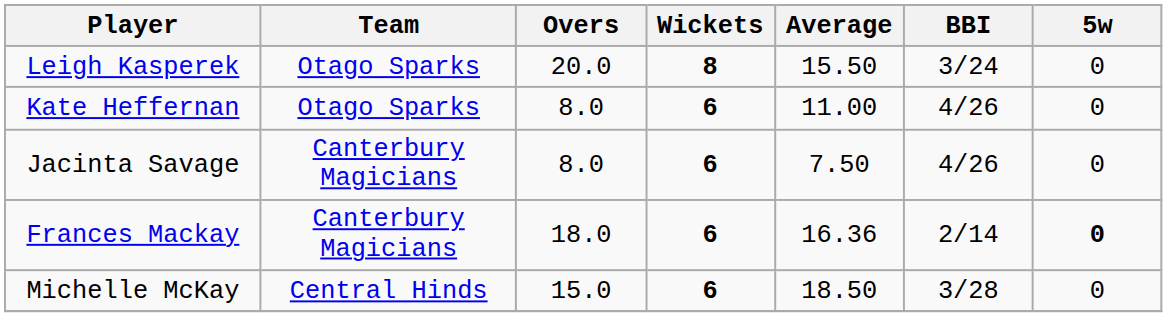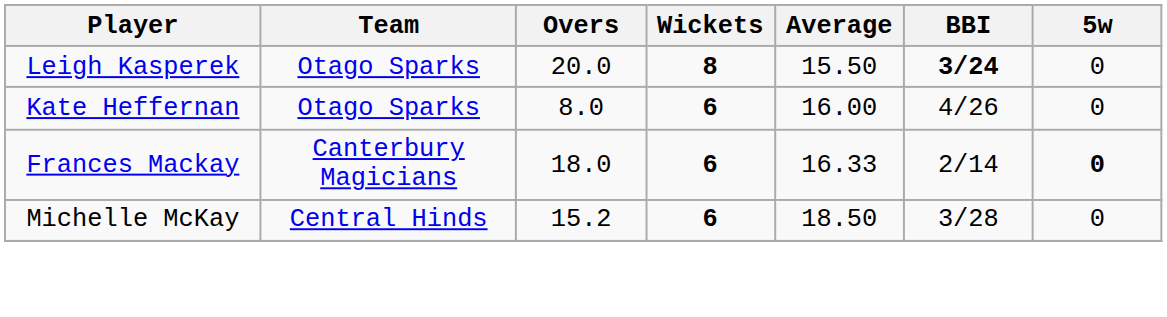 <table class="wikitable" style="text-align:center">
 <tr>
 <th width=125>Player</th>
 <th width=125>Team</th>
 <th width=60>Overs</th>
 <th width=60>Wickets</th>
 <th width=60>Average</th>
 <th width=60>BBI</th>
 <th width=60>5w</th>
 </tr>
 <tr>
 <td><a href='#'>Leigh Kasperek</a></td>
 <td><a href='#'>Otago Sparks</a></td>
 <td>20.0</td>
 <td><strong>8</strong></td>
 <td>15.50</td>
-<td>3/24</td>
+<td><strong>3/24</strong></td>
 <td>0</td>
 </tr>
 <tr>
 <td><a href='#'>Kate Heffernan</a></td>
 <td><a href='#'>Otago Sparks</a></td>
 <td>8.0</td>
 <td><strong>6</strong></td>
-<td>11.00</td>
-<td>4/26</td>
-<td>0</td>
-</tr>
-<tr>
-<td>Jacinta Savage</td>
-<td><a href='#'>Canterbury Magicians</a></td>
-<td>8.0</td>
-<td><strong>6</strong></td>
-<td>7.50</td>
+<td>16.00</td>
 <td>4/26</td>
 <td>0</td>
 </tr>
 <tr>
 <td><a href='#'>Frances Mackay</a></td>
 <td><a href='#'>Canterbury Magicians</a></td>
 <td>18.0</td>
 <td><strong>6</strong></td>
-<td>16.36</td>
+<td>16.33</td>
 <td>2/14</td>
 <td><strong>0</strong></td>
 </tr>
 <tr>
 <td>Michelle McKay</td>
 <td><a href='#'>Central Hinds</a></td>
-<td>15.0</td>
+<td>15.2</td>
 <td><strong>6</strong></td>
 <td>18.50</td>
 <td>3/28</td>
 <td>0</td>
 </tr>
 <tr>
 </tr>
 </table>
